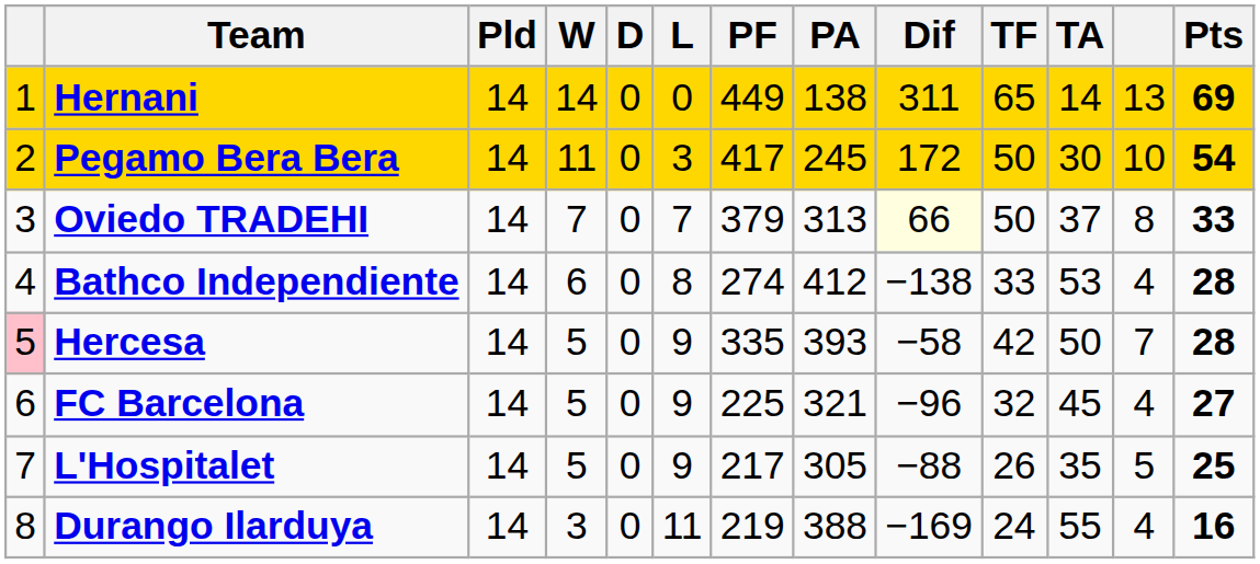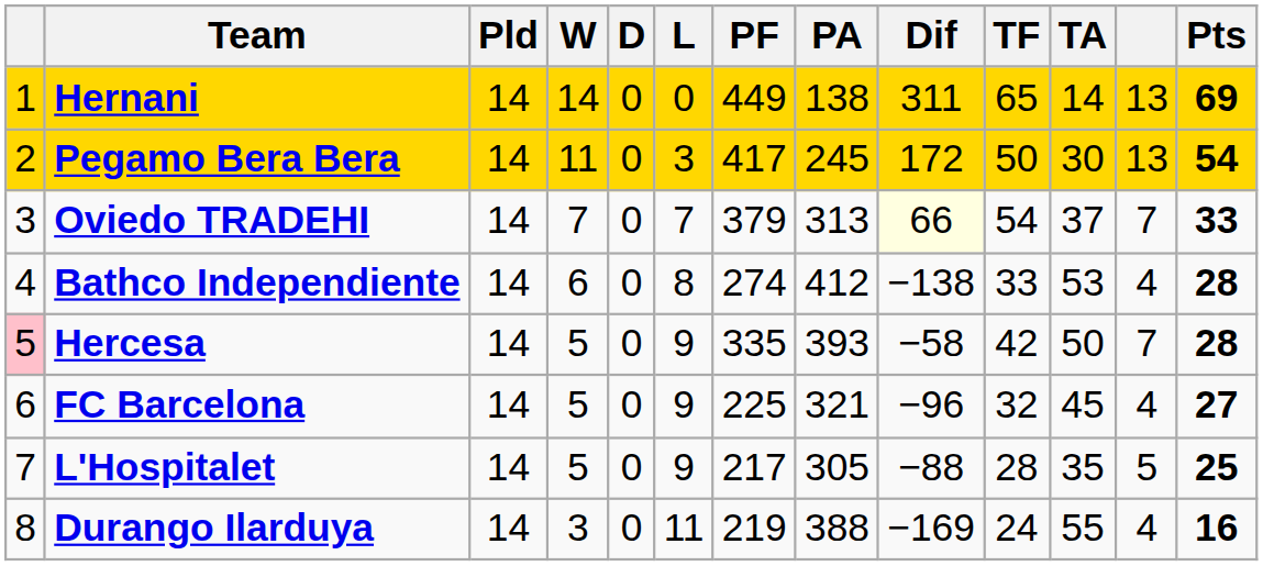 <table class="wikitable sortable" style="text-align: center;">
 <tr>
 <th align="center"></th>
 <th align="center">Team</th>
 <th align="center">Pld</th>
 <th align="center">W</th>
 <th align="center">D</th>
 <th align="center">L</th>
 <th align="center">PF</th>
 <th align="center">PA</th>
 <th align="center">Dif</th>
 <th align="center">TF</th>
 <th align="center">TA</th>
 <th align="center"></th>
 <th align="center">Pts</th>
 </tr>
 <tr style="background:#FFD700;">
 <td>1</td>
 <td align="left"><strong><a href='#'>Hernani</a>  </strong></td>
 <td>14</td>
 <td>14</td>
 <td>0</td>
 <td>0</td>
 <td>449</td>
 <td>138</td>
 <td>311</td>
 <td>65</td>
 <td>14</td>
 <td>13</td>
 <td><strong>69</strong></td>
 </tr>
 <tr ! style="background:#FFD700;">
 <td>2</td>
 <td align="left"><strong><a href='#'>Pegamo Bera Bera</a> </strong></td>
 <td>14</td>
 <td>11</td>
 <td>0</td>
 <td>3</td>
 <td>417</td>
 <td>245</td>
 <td>172</td>
 <td>50</td>
 <td>30</td>
-<td>10</td>
+<td>13</td>
 <td><strong>54</strong></td>
 </tr>
 <tr>
 <td>3</td>
 <td align="left"><strong><a href='#'>Oviedo TRADEHI</a>  </strong></td>
 <td>14</td>
 <td>7</td>
 <td>0</td>
 <td>7</td>
 <td>379</td>
 <td>313</td>
 <td style="background: lightyellow;">66</td>
-<td>50</td>
+<td>54</td>
 <td>37</td>
-<td>8</td>
+<td>7</td>
 <td><strong>33</strong></td>
 </tr>
 <tr>
 <td>4</td>
 <td align="left"><strong><a href='#'>Bathco Independiente</a></strong></td>
 <td>14</td>
 <td>6</td>
 <td>0</td>
 <td>8</td>
 <td>274</td>
 <td>412</td>
 <td>−138</td>
 <td>33</td>
 <td>53</td>
 <td>4</td>
 <td><strong>28</strong></td>
 </tr>
 <tr>
 <td style="background: pink;">5</td>
 <td align="left"><strong><a href='#'>Hercesa</a>     </strong></td>
 <td>14</td>
 <td>5</td>
 <td>0</td>
 <td>9</td>
 <td>335</td>
 <td>393</td>
 <td>−58</td>
 <td>42</td>
 <td>50</td>
 <td>7</td>
 <td><strong>28</strong></td>
 </tr>
 <tr>
 <td>6</td>
 <td align="left"><strong><a href='#'>FC Barcelona</a> </strong></td>
 <td>14</td>
 <td>5</td>
 <td>0</td>
 <td>9</td>
 <td>225</td>
 <td>321</td>
 <td>−96</td>
 <td>32</td>
 <td>45</td>
 <td>4</td>
 <td><strong>27</strong></td>
 </tr>
 <tr>
 <td>7</td>
 <td align="left"><strong><a href='#'>L'Hospitalet</a> </strong></td>
 <td>14</td>
 <td>5</td>
 <td>0</td>
 <td>9</td>
 <td>217</td>
 <td>305</td>
 <td>−88</td>
-<td>26</td>
+<td>28</td>
 <td>35</td>
 <td>5</td>
 <td><strong>25</strong></td>
 </tr>
 <tr>
 <td>8</td>
 <td align="left"><strong><a href='#'>Durango Ilarduya</a> </strong></td>
 <td>14</td>
 <td>3</td>
 <td>0</td>
 <td>11</td>
 <td>219</td>
 <td>388</td>
 <td>−169</td>
 <td>24</td>
 <td>55</td>
 <td>4</td>
 <td><strong>16</strong></td>
 </tr>
 </table>
